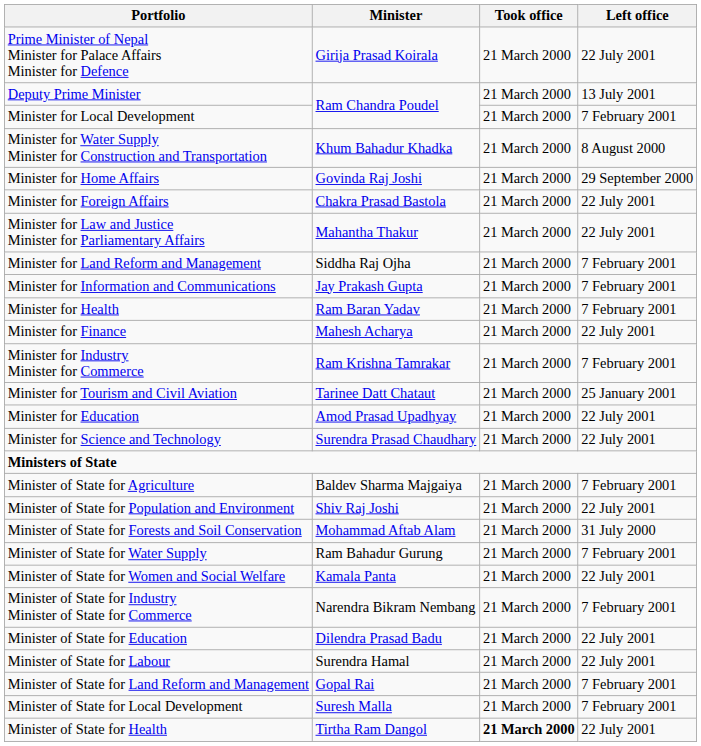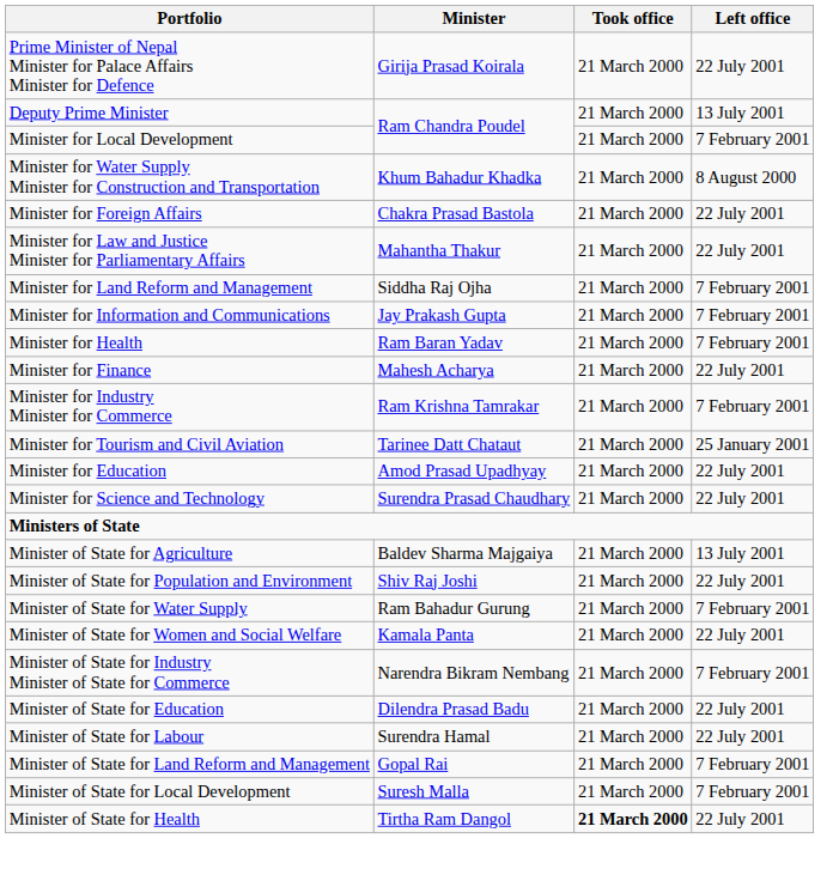 <table class="wikitable">
 <tr>
 <th>Portfolio</th>
 <th>Minister</th>
 <th>Took office</th>
 <th>Left office</th>
 </tr>
 <tr>
 <td><a href='#'>Prime Minister of Nepal</a><br>Minister for Palace Affairs<br>Minister for <a href='#'>Defence</a></td>
 <td><a href='#'>Girija Prasad Koirala</a></td>
 <td>21 March 2000</td>
 <td>22 July 2001</td>
 </tr>
 <tr>
 <td><a href='#'>Deputy Prime Minister</a></td>
 <td rowspan="2"><a href='#'>Ram Chandra Poudel</a></td>
 <td>21 March 2000</td>
 <td>13 July 2001</td>
 </tr>
 <tr>
 <td>Minister for Local Development</td>
 <td>21 March 2000</td>
 <td>7 February 2001</td>
 </tr>
 <tr>
 <td>Minister for <a href='#'>Water Supply</a><br>Minister for <a href='#'>Construction and Transportation</a></td>
 <td><a href='#'>Khum Bahadur Khadka</a></td>
 <td>21 March 2000</td>
 <td>8 August 2000</td>
-</tr>
-<tr>
-<td>Minister for <a href='#'>Home Affairs</a></td>
-<td><a href='#'>Govinda Raj Joshi</a></td>
-<td>21 March 2000</td>
-<td>29 September 2000</td>
 </tr>
 <tr>
 <td>Minister for <a href='#'>Foreign Affairs</a></td>
 <td><a href='#'>Chakra Prasad Bastola</a></td>
 <td>21 March 2000</td>
 <td>22 July 2001</td>
 </tr>
 <tr>
 <td>Minister for <a href='#'>Law and Justice</a><br>Minister for <a href='#'>Parliamentary Affairs</a></td>
 <td><a href='#'>Mahantha Thakur</a></td>
 <td>21 March 2000</td>
 <td>22 July 2001</td>
 </tr>
 <tr>
 <td>Minister for <a href='#'>Land Reform and Management</a></td>
 <td>Siddha Raj Ojha</td>
 <td>21 March 2000</td>
 <td>7 February 2001</td>
 </tr>
 <tr>
 <td>Minister for <a href='#'>Information and Communications</a></td>
 <td><a href='#'>Jay Prakash Gupta</a></td>
 <td>21 March 2000</td>
 <td>7 February 2001</td>
 </tr>
 <tr>
 <td>Minister for <a href='#'>Health</a></td>
 <td><a href='#'>Ram Baran Yadav</a></td>
 <td>21 March 2000</td>
 <td>7 February 2001</td>
 </tr>
 <tr>
 <td>Minister for <a href='#'>Finance</a></td>
 <td><a href='#'>Mahesh Acharya</a></td>
 <td>21 March 2000</td>
 <td>22 July 2001</td>
 </tr>
 <tr>
 <td>Minister for <a href='#'>Industry</a><br>Minister for <a href='#'>Commerce</a></td>
 <td><a href='#'>Ram Krishna Tamrakar</a></td>
 <td>21 March 2000</td>
 <td>7 February 2001</td>
 </tr>
 <tr>
 <td>Minister for <a href='#'>Tourism and Civil Aviation</a></td>
 <td><a href='#'>Tarinee Datt Chataut</a></td>
 <td>21 March 2000</td>
 <td>25 January 2001</td>
 </tr>
 <tr>
 <td>Minister for <a href='#'>Education</a></td>
 <td><a href='#'>Amod Prasad Upadhyay</a></td>
 <td>21 March 2000</td>
 <td>22 July 2001</td>
 </tr>
 <tr>
 <td>Minister for <a href='#'>Science and Technology</a></td>
 <td><a href='#'>Surendra Prasad Chaudhary</a></td>
 <td>21 March 2000</td>
 <td>22 July 2001</td>
 </tr>
 <tr>
 <td colspan="4"><strong>Ministers of State</strong></td>
 </tr>
 <tr>
 <td>Minister of State for <a href='#'>Agriculture</a></td>
 <td>Baldev Sharma Majgaiya</td>
 <td>21 March 2000</td>
-<td>7 February 2001</td>
+<td>13 July 2001</td>
 </tr>
 <tr>
 <td>Minister of State for <a href='#'>Population and Environment</a></td>
 <td><a href='#'>Shiv Raj Joshi</a></td>
 <td>21 March 2000</td>
 <td>22 July 2001</td>
-</tr>
-<tr>
-<td>Minister of State for <a href='#'>Forests and Soil Conservation</a></td>
-<td><a href='#'>Mohammad Aftab Alam</a></td>
-<td>21 March 2000</td>
-<td>31 July 2000</td>
 </tr>
 <tr>
 <td>Minister of State for <a href='#'>Water Supply</a></td>
 <td>Ram Bahadur Gurung</td>
 <td>21 March 2000</td>
 <td>7 February 2001</td>
 </tr>
 <tr>
 <td>Minister of State for <a href='#'>Women and Social Welfare</a></td>
 <td><a href='#'>Kamala Panta</a></td>
 <td>21 March 2000</td>
 <td>22 July 2001</td>
 </tr>
 <tr>
 <td>Minister of State for <a href='#'>Industry</a><br>Minister of State for <a href='#'>Commerce</a></td>
 <td>Narendra Bikram Nembang</td>
 <td>21 March 2000</td>
 <td>7 February 2001</td>
 </tr>
 <tr>
 <td>Minister of State for <a href='#'>Education</a></td>
 <td><a href='#'>Dilendra Prasad Badu</a></td>
 <td>21 March 2000</td>
 <td>22 July 2001</td>
 </tr>
 <tr>
 <td>Minister of State for <a href='#'>Labour</a></td>
 <td>Surendra Hamal</td>
 <td>21 March 2000</td>
 <td>22 July 2001</td>
 </tr>
 <tr>
 <td>Minister of State for <a href='#'>Land Reform and Management</a></td>
 <td><a href='#'>Gopal Rai</a></td>
 <td>21 March 2000</td>
 <td>7 February 2001</td>
 </tr>
 <tr>
 <td>Minister of State for Local Development</td>
 <td><a href='#'>Suresh Malla</a></td>
 <td>21 March 2000</td>
 <td>7 February 2001</td>
 </tr>
 <tr>
 <td>Minister of State for <a href='#'>Health</a></td>
 <td><a href='#'>Tirtha Ram Dangol</a></td>
 <td><strong>21 March 2000</strong></td>
 <td>22 July 2001</td>
 </tr>
 </table>
